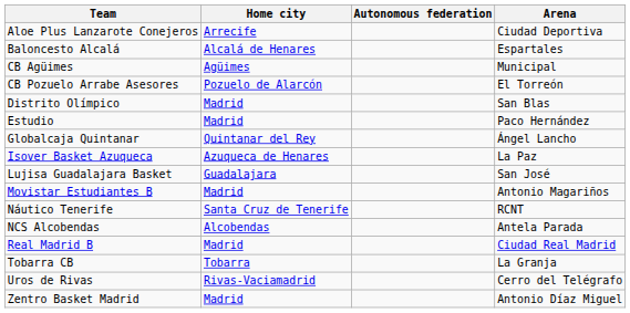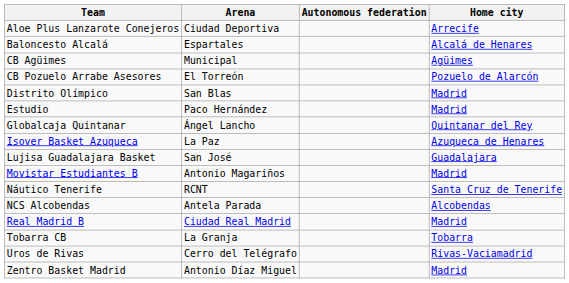 <table class="wikitable sortable">
 <tr>
 <th>Team</th>
+<th>Arena</th>
+<th>Autonomous federation</th>
 <th>Home city</th>
-<th>Autonomous federation</th>
-<th>Arena</th>
 </tr>
 <tr>
 <td>Aloe Plus Lanzarote Conejeros</td>
+<td>Ciudad Deportiva</td>
+<td></td>
 <td><a href='#'>Arrecife</a></td>
-<td></td>
-<td>Ciudad Deportiva</td>
 </tr>
 <tr>
 <td>Baloncesto Alcalá</td>
+<td>Espartales</td>
+<td></td>
 <td><a href='#'>Alcalá de Henares</a></td>
-<td></td>
-<td>Espartales</td>
 </tr>
 <tr>
 <td>CB Agüimes</td>
+<td>Municipal</td>
+<td></td>
 <td><a href='#'>Agüimes</a></td>
-<td></td>
-<td>Municipal</td>
 </tr>
 <tr>
 <td>CB Pozuelo Arrabe Asesores</td>
+<td>El Torreón</td>
+<td></td>
 <td><a href='#'>Pozuelo de Alarcón</a></td>
-<td></td>
-<td>El Torreón</td>
 </tr>
 <tr>
 <td>Distrito Olímpico</td>
+<td>San Blas</td>
+<td></td>
 <td><a href='#'>Madrid</a></td>
-<td></td>
-<td>San Blas</td>
 </tr>
 <tr>
 <td>Estudio</td>
+<td>Paco Hernández</td>
+<td></td>
 <td><a href='#'>Madrid</a></td>
-<td></td>
-<td>Paco Hernández</td>
 </tr>
 <tr>
 <td>Globalcaja Quintanar</td>
+<td>Ángel Lancho</td>
+<td></td>
 <td><a href='#'>Quintanar del Rey</a></td>
-<td></td>
-<td>Ángel Lancho</td>
 </tr>
 <tr>
 <td><a href='#'>Isover Basket Azuqueca</a></td>
+<td>La Paz</td>
+<td></td>
 <td><a href='#'>Azuqueca de Henares</a></td>
-<td></td>
-<td>La Paz</td>
 </tr>
 <tr>
 <td>Lujisa Guadalajara Basket</td>
+<td>San José</td>
+<td></td>
 <td><a href='#'>Guadalajara</a></td>
-<td></td>
-<td>San José</td>
 </tr>
 <tr>
 <td><a href='#'>Movistar Estudiantes B</a></td>
+<td>Antonio Magariños</td>
+<td></td>
 <td><a href='#'>Madrid</a></td>
-<td></td>
-<td>Antonio Magariños</td>
 </tr>
 <tr>
 <td>Náutico Tenerife</td>
+<td>RCNT</td>
+<td></td>
 <td><a href='#'>Santa Cruz de Tenerife</a></td>
-<td></td>
-<td>RCNT</td>
 </tr>
 <tr>
 <td>NCS Alcobendas</td>
+<td>Antela Parada</td>
+<td></td>
 <td><a href='#'>Alcobendas</a></td>
-<td></td>
-<td>Antela Parada</td>
 </tr>
 <tr>
 <td><a href='#'>Real Madrid B</a></td>
+<td><a href='#'>Ciudad Real Madrid</a></td>
+<td></td>
 <td><a href='#'>Madrid</a></td>
-<td></td>
-<td><a href='#'>Ciudad Real Madrid</a></td>
 </tr>
 <tr>
 <td>Tobarra CB</td>
+<td>La Granja</td>
+<td></td>
 <td><a href='#'>Tobarra</a></td>
-<td></td>
-<td>La Granja</td>
 </tr>
 <tr>
 <td>Uros de Rivas</td>
+<td>Cerro del Telégrafo</td>
+<td></td>
 <td><a href='#'>Rivas-Vaciamadrid</a></td>
-<td></td>
-<td>Cerro del Telégrafo</td>
 </tr>
 <tr>
 <td>Zentro Basket Madrid</td>
+<td>Antonio Díaz Miguel</td>
+<td></td>
 <td><a href='#'>Madrid</a></td>
-<td></td>
-<td>Antonio Díaz Miguel</td>
 </tr>
 </table>
